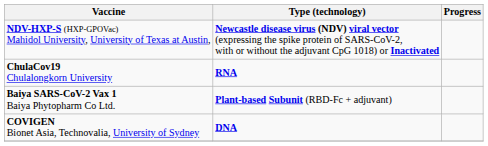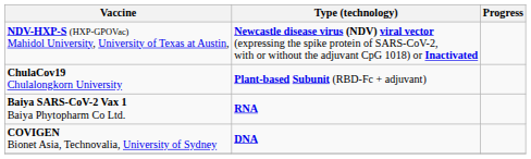 <table class="wikitable" ;>
 <tr>
 <th>Vaccine</th>
 <th>Type (technology)</th>
 <th>Progress</th>
 </tr>
 <tr valign="top">
 <td><strong><a href='#'>NDV-HXP-S</a></strong> <small>(HXP-GPOVac)</small><br>  <a href='#'>Mahidol University</a>, <a href='#'>University of Texas at Austin</a>,</td>
 <td><strong><a href='#'>Newcastle disease virus</a> (NDV) <a href='#'>viral vector</a></strong><br> (expressing the spike protein of SARS-CoV-2,<br> with or without the adjuvant CpG 1018) or <strong><a href='#'>Inactivated</a></strong></td>
 <td></td>
 </tr>
 <tr>
 <td> <strong>ChulaCov19</strong><br><a href='#'>Chulalongkorn University</a></td>
-<td><strong><a href='#'>RNA</a></strong></td>
+<td><strong><a href='#'>Plant-based</a> <a href='#'>Subunit</a></strong> (RBD-Fc + adjuvant)</td>
 <td></td>
 </tr>
 <tr>
 <td> <strong>Baiya SARS-CoV-2 Vax 1</strong><br>Baiya Phytopharm Co Ltd.</td>
-<td><strong><a href='#'>Plant-based</a> <a href='#'>Subunit</a></strong> (RBD-Fc + adjuvant)</td>
+<td><strong><a href='#'>RNA</a></strong></td>
 <td></td>
 </tr>
 <tr>
 <td> <strong>COVIGEN</strong><br>Bionet Asia, Technovalia, <a href='#'>University of Sydney</a></td>
 <td><strong><a href='#'>DNA</a></strong></td>
 <td></td>
 </tr>
 <tr>
 </tr>
 </table>
